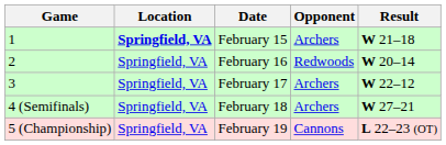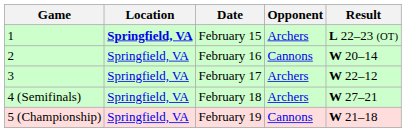 <table class="wikitable">
 <tr>
 <th>Game</th>
 <th>Location</th>
 <th>Date</th>
 <th>Opponent</th>
 <th>Result</th>
 </tr>
 <tr bgcolor="#CCFFCC">
 <td>1</td>
 <td><strong><a href='#'>Springfield, VA</a></strong></td>
 <td>February 15</td>
 <td><a href='#'>Archers</a></td>
-<td><strong>W</strong> 21–18</td>
+<td><strong>L</strong> 22–23 <small>(OT)</small></td>
 </tr>
 <tr bgcolor="#CCFFCC">
 <td>2</td>
 <td><a href='#'>Springfield, VA</a></td>
 <td>February 16</td>
-<td><a href='#'>Redwoods</a></td>
+<td><a href='#'>Cannons</a></td>
 <td><strong>W</strong> 20–14</td>
 </tr>
 <tr bgcolor="#CCFFCC">
 <td>3</td>
 <td><a href='#'>Springfield, VA</a></td>
 <td>February 17</td>
 <td><a href='#'>Archers</a></td>
 <td><strong>W</strong> 22–12</td>
 </tr>
 <tr bgcolor="#CCFFCC">
 <td>4 (Semifinals)</td>
 <td><a href='#'>Springfield, VA</a></td>
 <td>February 18</td>
 <td><a href='#'>Archers</a></td>
 <td><strong>W</strong> 27–21</td>
 </tr>
 <tr bgcolor="#FFDDDD">
 <td>5 (Championship)</td>
 <td><a href='#'>Springfield, VA</a></td>
 <td>February 19</td>
 <td><a href='#'>Cannons</a></td>
-<td><strong>L</strong> 22–23 <small>(OT)</small></td>
+<td><strong>W</strong> 21–18</td>
 </tr>
 </table>
